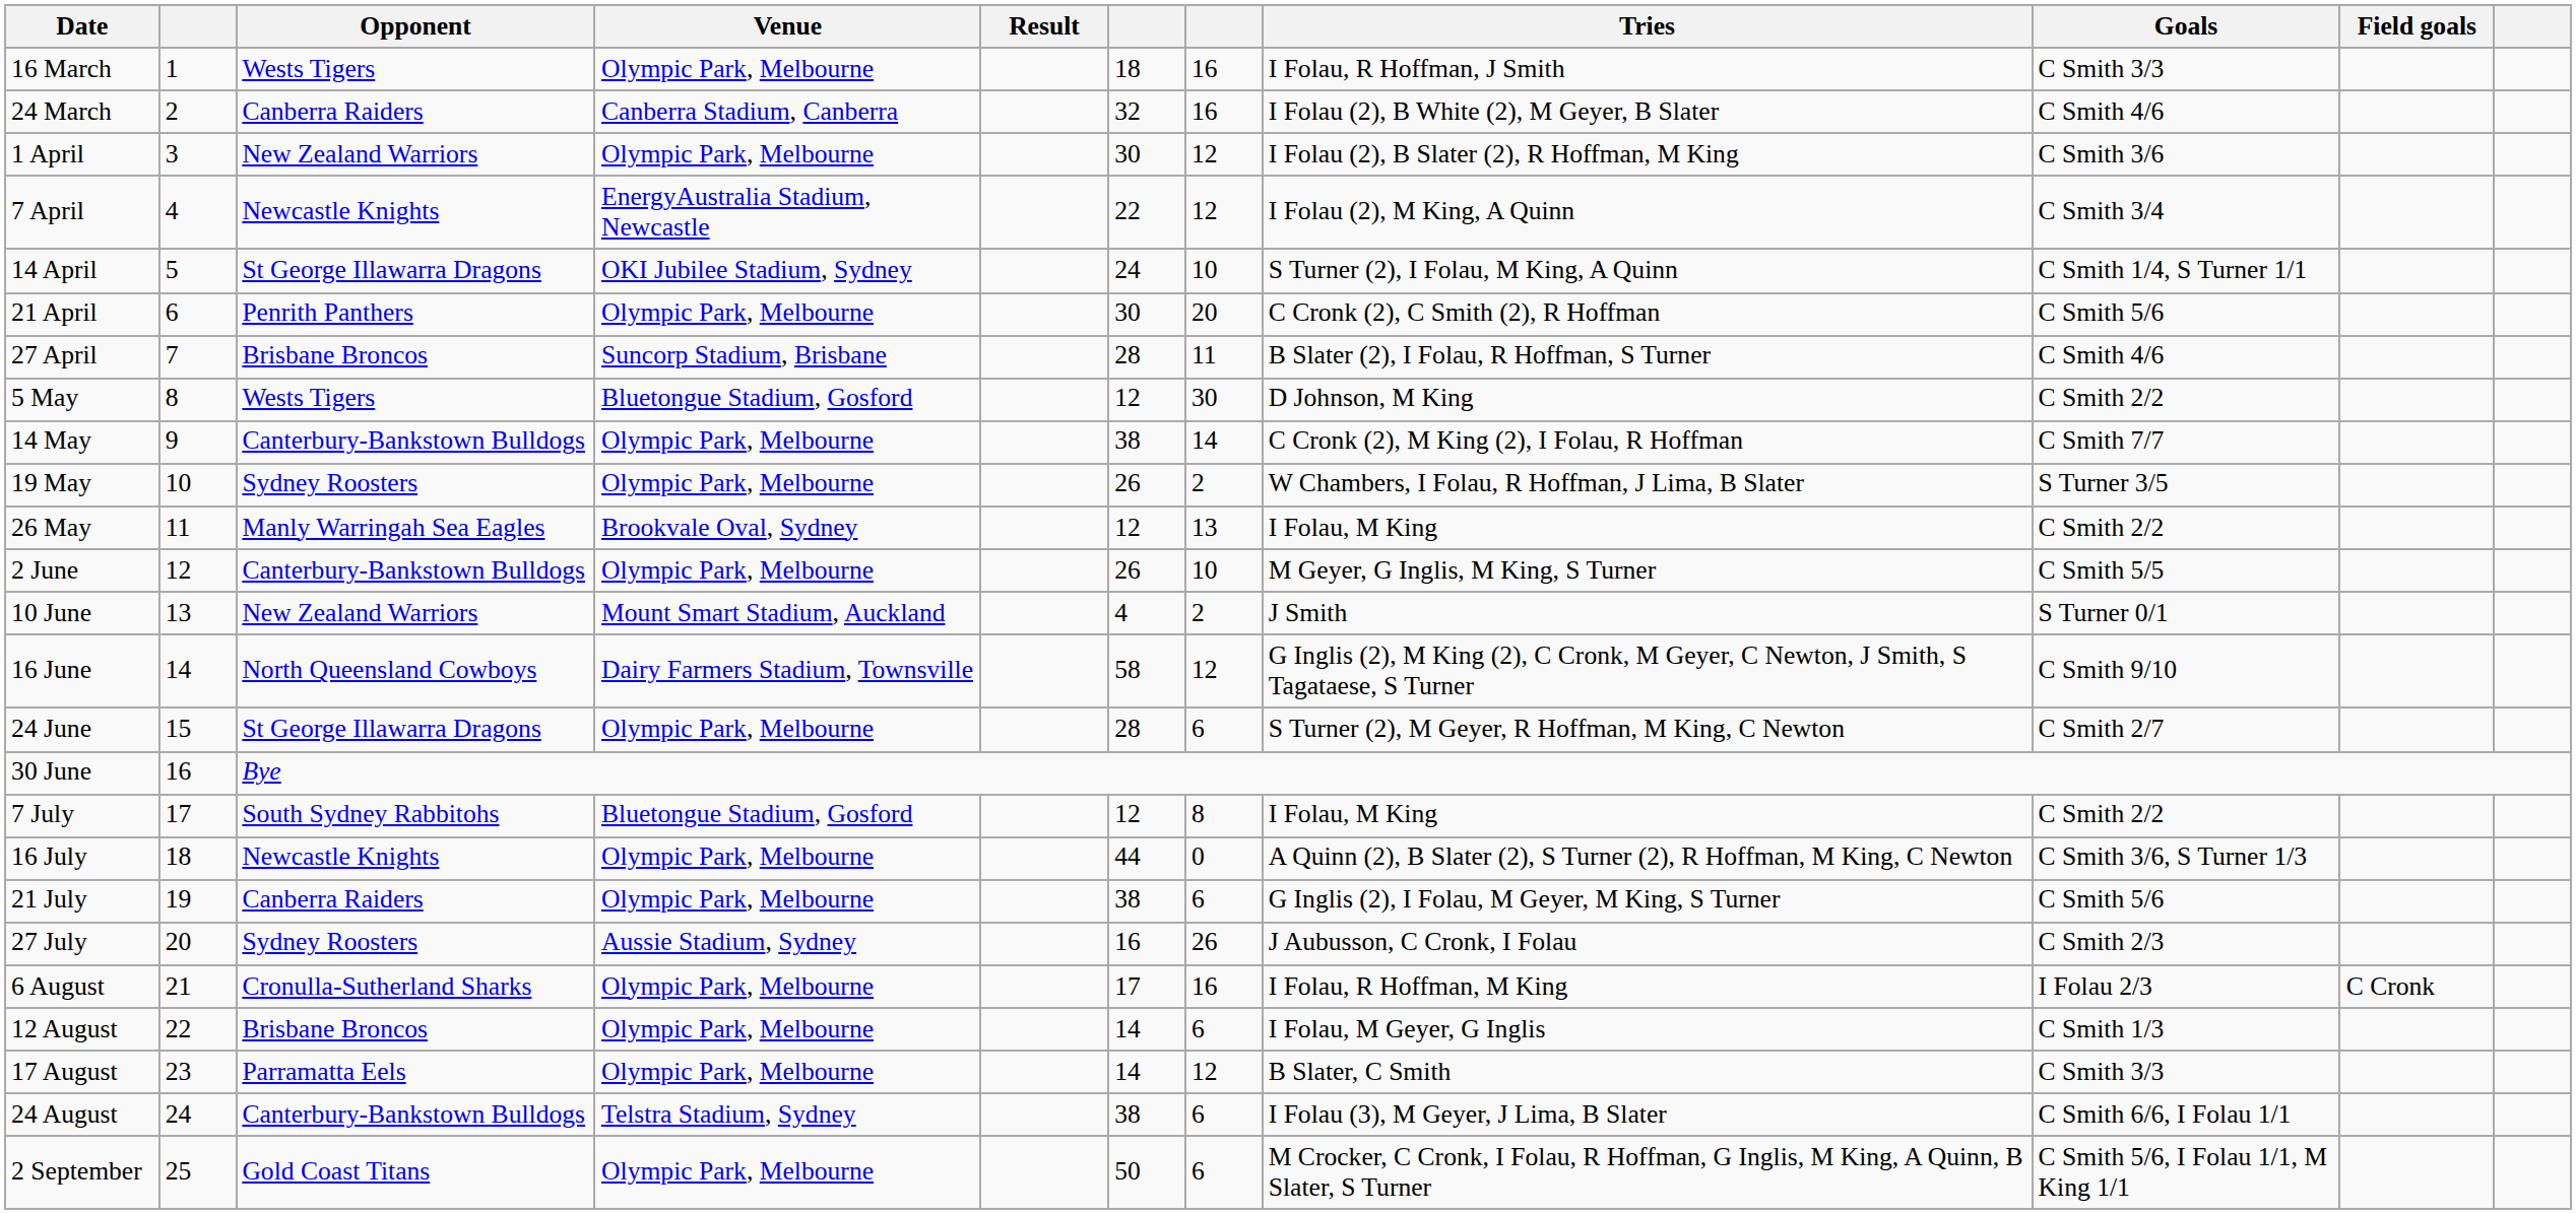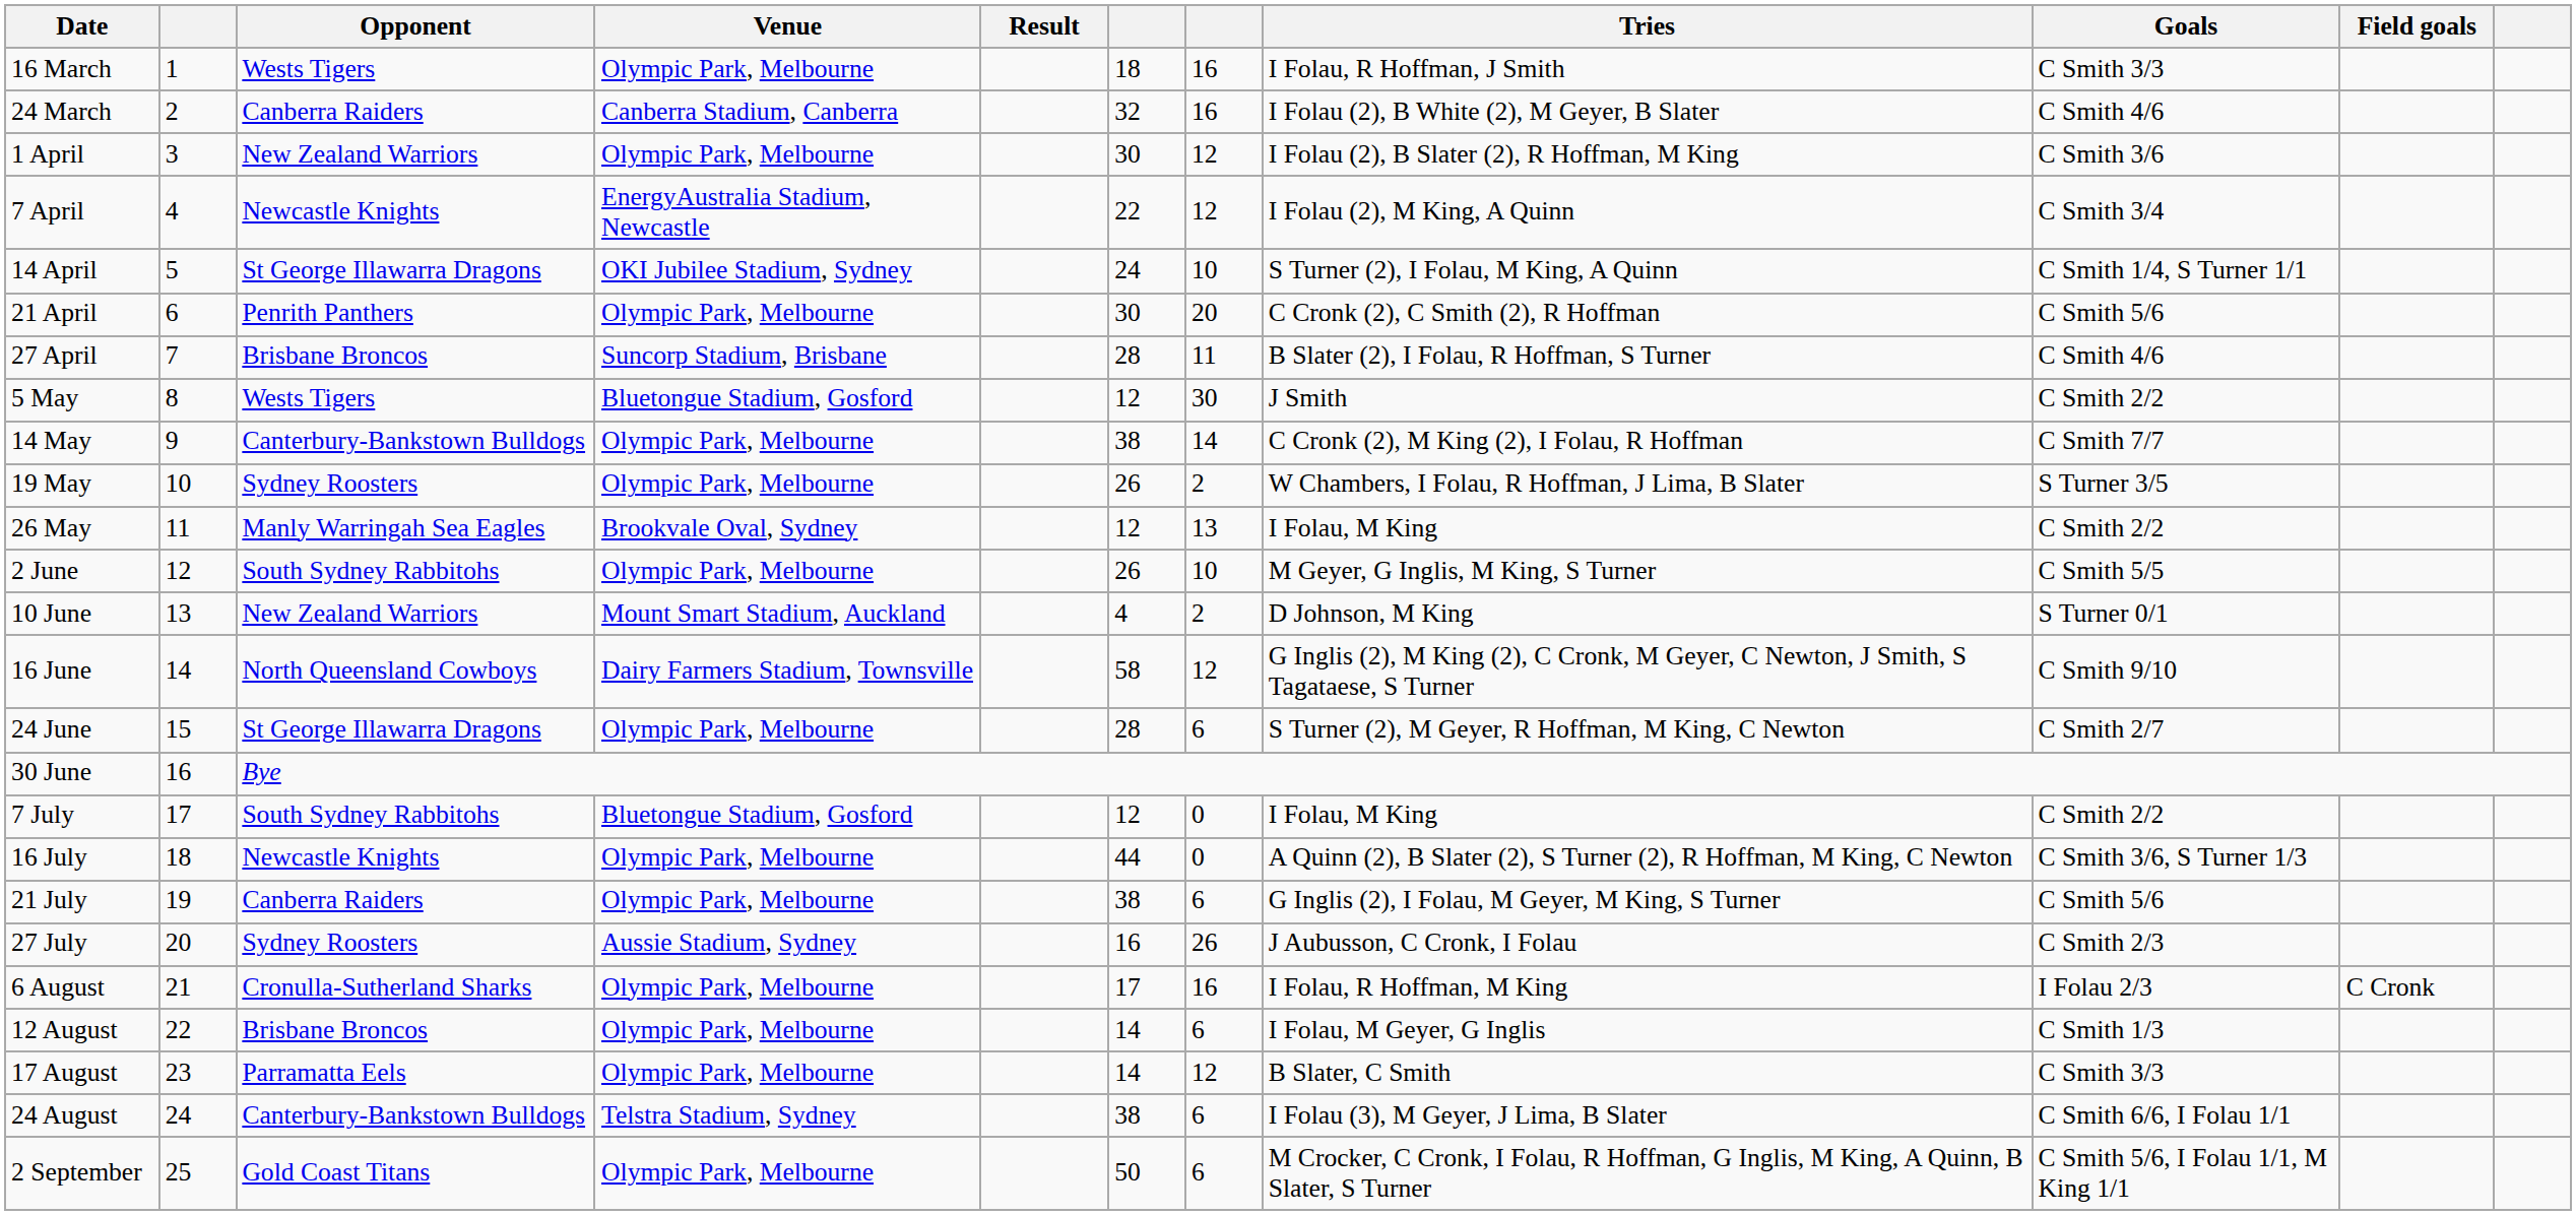 <table class="wikitable"  style="font-size:80%; width:100%;">
 <tr>
 <th width="6%">Date</th>
 <th width="3%"></th>
 <th width="14%">Opponent</th>
 <th width="15%">Venue</th>
 <th width="5%">Result</th>
 <th width="3%"></th>
 <th width="3%"></th>
 <th width="30%">Tries</th>
 <th width="12%">Goals</th>
 <th width="6%">Field goals</th>
 <th width="3%"></th>
 </tr>
 <tr>
 <td>16 March</td>
 <td>1</td>
 <td> <a href='#'>Wests Tigers</a></td>
 <td><a href='#'>Olympic Park</a>, <a href='#'>Melbourne</a></td>
 <td></td>
 <td>18</td>
 <td>16</td>
 <td>I Folau, R Hoffman, J Smith</td>
 <td>C Smith 3/3</td>
 <td></td>
 <td></td>
 </tr>
 <tr>
 <td>24 March</td>
 <td>2</td>
 <td> <a href='#'>Canberra Raiders</a></td>
 <td><a href='#'>Canberra Stadium</a>, <a href='#'>Canberra</a></td>
 <td></td>
 <td>32</td>
 <td>16</td>
 <td>I Folau (2), B White (2), M Geyer, B Slater</td>
 <td>C Smith 4/6</td>
 <td></td>
 <td></td>
 </tr>
 <tr>
 <td>1 April</td>
 <td>3</td>
 <td> <a href='#'>New Zealand Warriors</a></td>
 <td><a href='#'>Olympic Park</a>, <a href='#'>Melbourne</a></td>
 <td></td>
 <td>30</td>
 <td>12</td>
 <td>I Folau (2), B Slater (2), R Hoffman, M King</td>
 <td>C Smith 3/6</td>
 <td></td>
 <td></td>
 </tr>
 <tr>
 <td>7 April</td>
 <td>4</td>
 <td> <a href='#'>Newcastle Knights</a></td>
 <td><a href='#'>EnergyAustralia Stadium</a>, <a href='#'>Newcastle</a></td>
 <td></td>
 <td>22</td>
 <td>12</td>
 <td>I Folau (2), M King, A Quinn</td>
 <td>C Smith 3/4</td>
 <td></td>
 <td></td>
 </tr>
 <tr>
 <td>14 April</td>
 <td>5</td>
 <td> <a href='#'>St George Illawarra Dragons</a></td>
 <td><a href='#'>OKI Jubilee Stadium</a>, <a href='#'>Sydney</a></td>
 <td></td>
 <td>24</td>
 <td>10</td>
 <td>S Turner (2), I Folau, M King, A Quinn</td>
 <td>C Smith 1/4, S Turner 1/1</td>
 <td></td>
 <td></td>
 </tr>
 <tr>
 <td>21 April</td>
 <td>6</td>
 <td> <a href='#'>Penrith Panthers</a></td>
 <td><a href='#'>Olympic Park</a>, <a href='#'>Melbourne</a></td>
 <td></td>
 <td>30</td>
 <td>20</td>
 <td>C Cronk (2), C Smith (2), R Hoffman</td>
 <td>C Smith 5/6</td>
 <td></td>
 <td></td>
 </tr>
 <tr>
 <td>27 April</td>
 <td>7</td>
 <td> <a href='#'>Brisbane Broncos</a></td>
 <td><a href='#'>Suncorp Stadium</a>, <a href='#'>Brisbane</a></td>
 <td></td>
 <td>28</td>
 <td>11</td>
 <td>B Slater (2), I Folau, R Hoffman, S Turner</td>
 <td>C Smith 4/6</td>
 <td></td>
 <td></td>
 </tr>
 <tr>
 <td>5 May</td>
 <td>8</td>
 <td> <a href='#'>Wests Tigers</a></td>
 <td><a href='#'>Bluetongue Stadium</a>, <a href='#'>Gosford</a></td>
 <td></td>
 <td>12</td>
 <td>30</td>
-<td>D Johnson, M King</td>
+<td>J Smith</td>
 <td>C Smith 2/2</td>
 <td></td>
 <td></td>
 </tr>
 <tr>
 <td>14 May</td>
 <td>9</td>
 <td> <a href='#'>Canterbury-Bankstown Bulldogs</a></td>
 <td><a href='#'>Olympic Park</a>, <a href='#'>Melbourne</a></td>
 <td></td>
 <td>38</td>
 <td>14</td>
 <td>C Cronk (2), M King (2), I Folau, R Hoffman</td>
 <td>C Smith 7/7</td>
 <td></td>
 <td></td>
 </tr>
 <tr>
 <td>19 May</td>
 <td>10</td>
 <td> <a href='#'>Sydney Roosters</a></td>
 <td><a href='#'>Olympic Park</a>, <a href='#'>Melbourne</a></td>
 <td></td>
 <td>26</td>
 <td>2</td>
 <td>W Chambers, I Folau, R Hoffman, J Lima, B Slater</td>
 <td>S Turner 3/5</td>
 <td></td>
 <td></td>
 </tr>
 <tr>
 <td>26 May</td>
 <td>11</td>
 <td> <a href='#'>Manly Warringah Sea Eagles</a></td>
 <td><a href='#'>Brookvale Oval</a>, <a href='#'>Sydney</a></td>
 <td></td>
 <td>12</td>
 <td>13</td>
 <td>I Folau, M King</td>
 <td>C Smith 2/2</td>
 <td></td>
 <td></td>
 </tr>
 <tr>
 <td>2 June</td>
 <td>12</td>
-<td> <a href='#'>Canterbury-Bankstown Bulldogs</a></td>
+<td> <a href='#'>South Sydney Rabbitohs</a></td>
 <td><a href='#'>Olympic Park</a>, <a href='#'>Melbourne</a></td>
 <td></td>
 <td>26</td>
 <td>10</td>
 <td>M Geyer, G Inglis, M King, S Turner</td>
 <td>C Smith 5/5</td>
 <td></td>
 <td></td>
 </tr>
 <tr>
 <td>10 June</td>
 <td>13</td>
 <td> <a href='#'>New Zealand Warriors</a></td>
 <td><a href='#'>Mount Smart Stadium</a>, <a href='#'>Auckland</a></td>
 <td></td>
 <td>4</td>
 <td>2</td>
-<td>J Smith</td>
+<td>D Johnson, M King</td>
 <td>S Turner 0/1</td>
 <td></td>
 <td></td>
 </tr>
 <tr>
 <td>16 June</td>
 <td>14</td>
 <td> <a href='#'>North Queensland Cowboys</a></td>
 <td><a href='#'>Dairy Farmers Stadium</a>, <a href='#'>Townsville</a></td>
 <td></td>
 <td>58</td>
 <td>12</td>
 <td>G Inglis (2), M King (2), C Cronk, M Geyer, C Newton, J Smith, S Tagataese, S Turner</td>
 <td>C Smith 9/10</td>
 <td></td>
 <td></td>
 </tr>
 <tr>
 <td>24 June</td>
 <td>15</td>
 <td> <a href='#'>St George Illawarra Dragons</a></td>
 <td><a href='#'>Olympic Park</a>, <a href='#'>Melbourne</a></td>
 <td></td>
 <td>28</td>
 <td>6</td>
 <td>S Turner (2), M Geyer, R Hoffman, M King, C Newton</td>
 <td>C Smith 2/7</td>
 <td></td>
 <td></td>
 </tr>
 <tr>
 <td>30 June</td>
 <td>16</td>
 <td colspan="10"><em><a href='#'>Bye</a></em></td>
 </tr>
 <tr>
 <td>7 July</td>
 <td>17</td>
 <td> <a href='#'>South Sydney Rabbitohs</a></td>
 <td><a href='#'>Bluetongue Stadium</a>, <a href='#'>Gosford</a></td>
 <td></td>
 <td>12</td>
-<td>8</td>
+<td>0</td>
 <td>I Folau, M King</td>
 <td>C Smith 2/2</td>
 <td></td>
 <td></td>
 </tr>
 <tr>
 <td>16 July</td>
 <td>18</td>
 <td> <a href='#'>Newcastle Knights</a></td>
 <td><a href='#'>Olympic Park</a>, <a href='#'>Melbourne</a></td>
 <td></td>
 <td>44</td>
 <td>0</td>
 <td>A Quinn (2), B Slater (2), S Turner (2), R Hoffman, M King, C Newton</td>
 <td>C Smith 3/6, S Turner 1/3</td>
 <td></td>
 <td></td>
 </tr>
 <tr>
 <td>21 July</td>
 <td>19</td>
 <td> <a href='#'>Canberra Raiders</a></td>
 <td><a href='#'>Olympic Park</a>, <a href='#'>Melbourne</a></td>
 <td></td>
 <td>38</td>
 <td>6</td>
 <td>G Inglis (2), I Folau, M Geyer, M King, S Turner</td>
 <td>C Smith 5/6</td>
 <td></td>
 <td></td>
 </tr>
 <tr>
 <td>27 July</td>
 <td>20</td>
 <td> <a href='#'>Sydney Roosters</a></td>
 <td><a href='#'>Aussie Stadium</a>, <a href='#'>Sydney</a></td>
 <td></td>
 <td>16</td>
 <td>26</td>
 <td>J Aubusson, C Cronk, I Folau</td>
 <td>C Smith 2/3</td>
 <td></td>
 <td></td>
 </tr>
 <tr>
 <td>6 August</td>
 <td>21</td>
 <td> <a href='#'>Cronulla-Sutherland Sharks</a></td>
 <td><a href='#'>Olympic Park</a>, <a href='#'>Melbourne</a></td>
 <td></td>
 <td>17</td>
 <td>16</td>
 <td>I Folau, R Hoffman, M King</td>
 <td>I Folau 2/3</td>
 <td>C Cronk</td>
 <td></td>
 </tr>
 <tr>
 <td>12 August</td>
 <td>22</td>
 <td> <a href='#'>Brisbane Broncos</a></td>
 <td><a href='#'>Olympic Park</a>, <a href='#'>Melbourne</a></td>
 <td></td>
 <td>14</td>
 <td>6</td>
 <td>I Folau, M Geyer, G Inglis</td>
 <td>C Smith 1/3</td>
 <td></td>
 <td></td>
 </tr>
 <tr>
 <td>17 August</td>
 <td>23</td>
 <td> <a href='#'>Parramatta Eels</a></td>
 <td><a href='#'>Olympic Park</a>, <a href='#'>Melbourne</a></td>
 <td></td>
 <td>14</td>
 <td>12</td>
 <td>B Slater, C Smith</td>
 <td>C Smith 3/3</td>
 <td></td>
 <td></td>
 </tr>
 <tr>
 <td>24 August</td>
 <td>24</td>
 <td> <a href='#'>Canterbury-Bankstown Bulldogs</a></td>
 <td><a href='#'>Telstra Stadium</a>, <a href='#'>Sydney</a></td>
 <td></td>
 <td>38</td>
 <td>6</td>
 <td>I Folau (3), M Geyer, J Lima, B Slater</td>
 <td>C Smith 6/6, I Folau 1/1</td>
 <td></td>
 <td></td>
 </tr>
 <tr>
 <td>2 September</td>
 <td>25</td>
 <td> <a href='#'>Gold Coast Titans</a></td>
 <td><a href='#'>Olympic Park</a>, <a href='#'>Melbourne</a></td>
 <td></td>
 <td>50</td>
 <td>6</td>
 <td>M Crocker, C Cronk, I Folau, R Hoffman, G Inglis, M King, A Quinn, B Slater, S Turner</td>
 <td>C Smith 5/6, I Folau 1/1, M King 1/1</td>
 <td></td>
 <td></td>
 </tr>
 </table>
